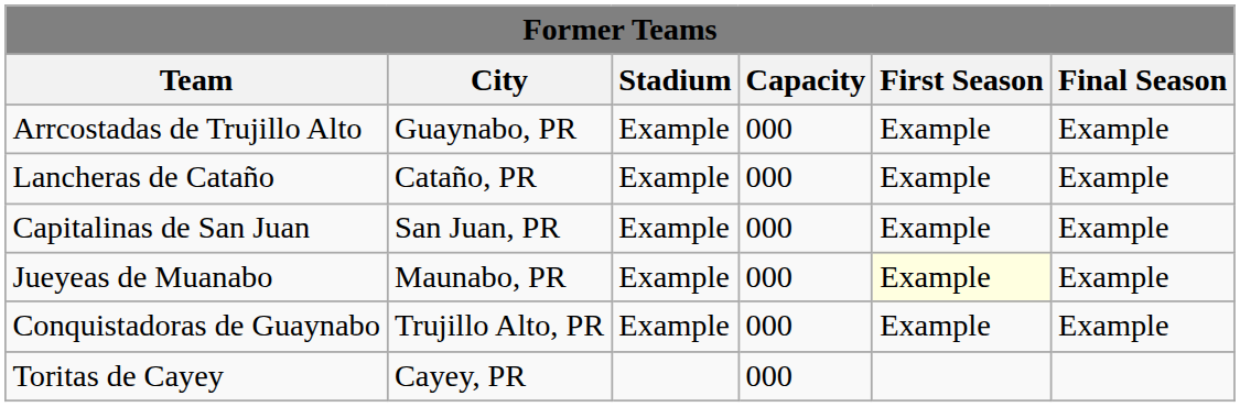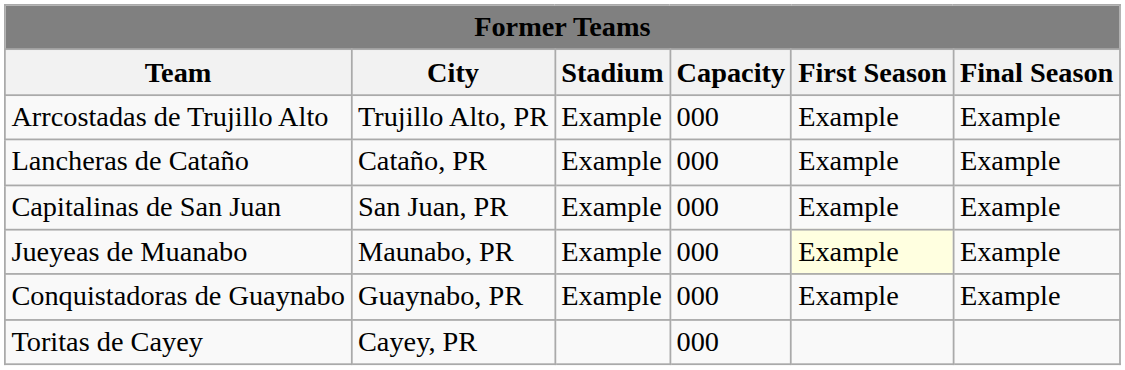 <table class="wikitable sortable">
 <tr>
 <th style="background:grey;" colspan="7"><span>Former Teams</span></th>
 </tr>
 <tr>
 <th>Team</th>
 <th>City</th>
 <th>Stadium</th>
 <th>Capacity</th>
 <th>First Season</th>
 <th>Final Season</th>
 </tr>
 <tr>
 <td>Arrcostadas de Trujillo Alto</td>
-<td>Guaynabo, PR</td>
+<td>Trujillo Alto, PR</td>
 <td>Example</td>
 <td>000</td>
 <td>Example</td>
 <td>Example</td>
 </tr>
 <tr>
 <td>Lancheras de Cataño</td>
 <td>Cataño, PR</td>
 <td>Example</td>
 <td>000</td>
 <td>Example</td>
 <td>Example</td>
 </tr>
 <tr>
 <td>Capitalinas de San Juan</td>
 <td>San Juan, PR</td>
 <td>Example</td>
 <td>000</td>
 <td>Example</td>
 <td>Example</td>
 </tr>
 <tr>
 <td>Jueyeas de Muanabo</td>
 <td>Maunabo, PR</td>
 <td>Example</td>
 <td>000</td>
 <td style="background: lightyellow;">Example</td>
 <td>Example</td>
 </tr>
 <tr>
 <td>Conquistadoras de Guaynabo</td>
-<td>Trujillo Alto, PR</td>
+<td>Guaynabo, PR</td>
 <td>Example</td>
 <td>000</td>
 <td>Example</td>
 <td>Example</td>
 </tr>
 <tr>
 <td>Toritas de Cayey</td>
 <td>Cayey, PR</td>
 <td></td>
 <td>000</td>
 <td></td>
 <td></td>
 </tr>
 </table>
